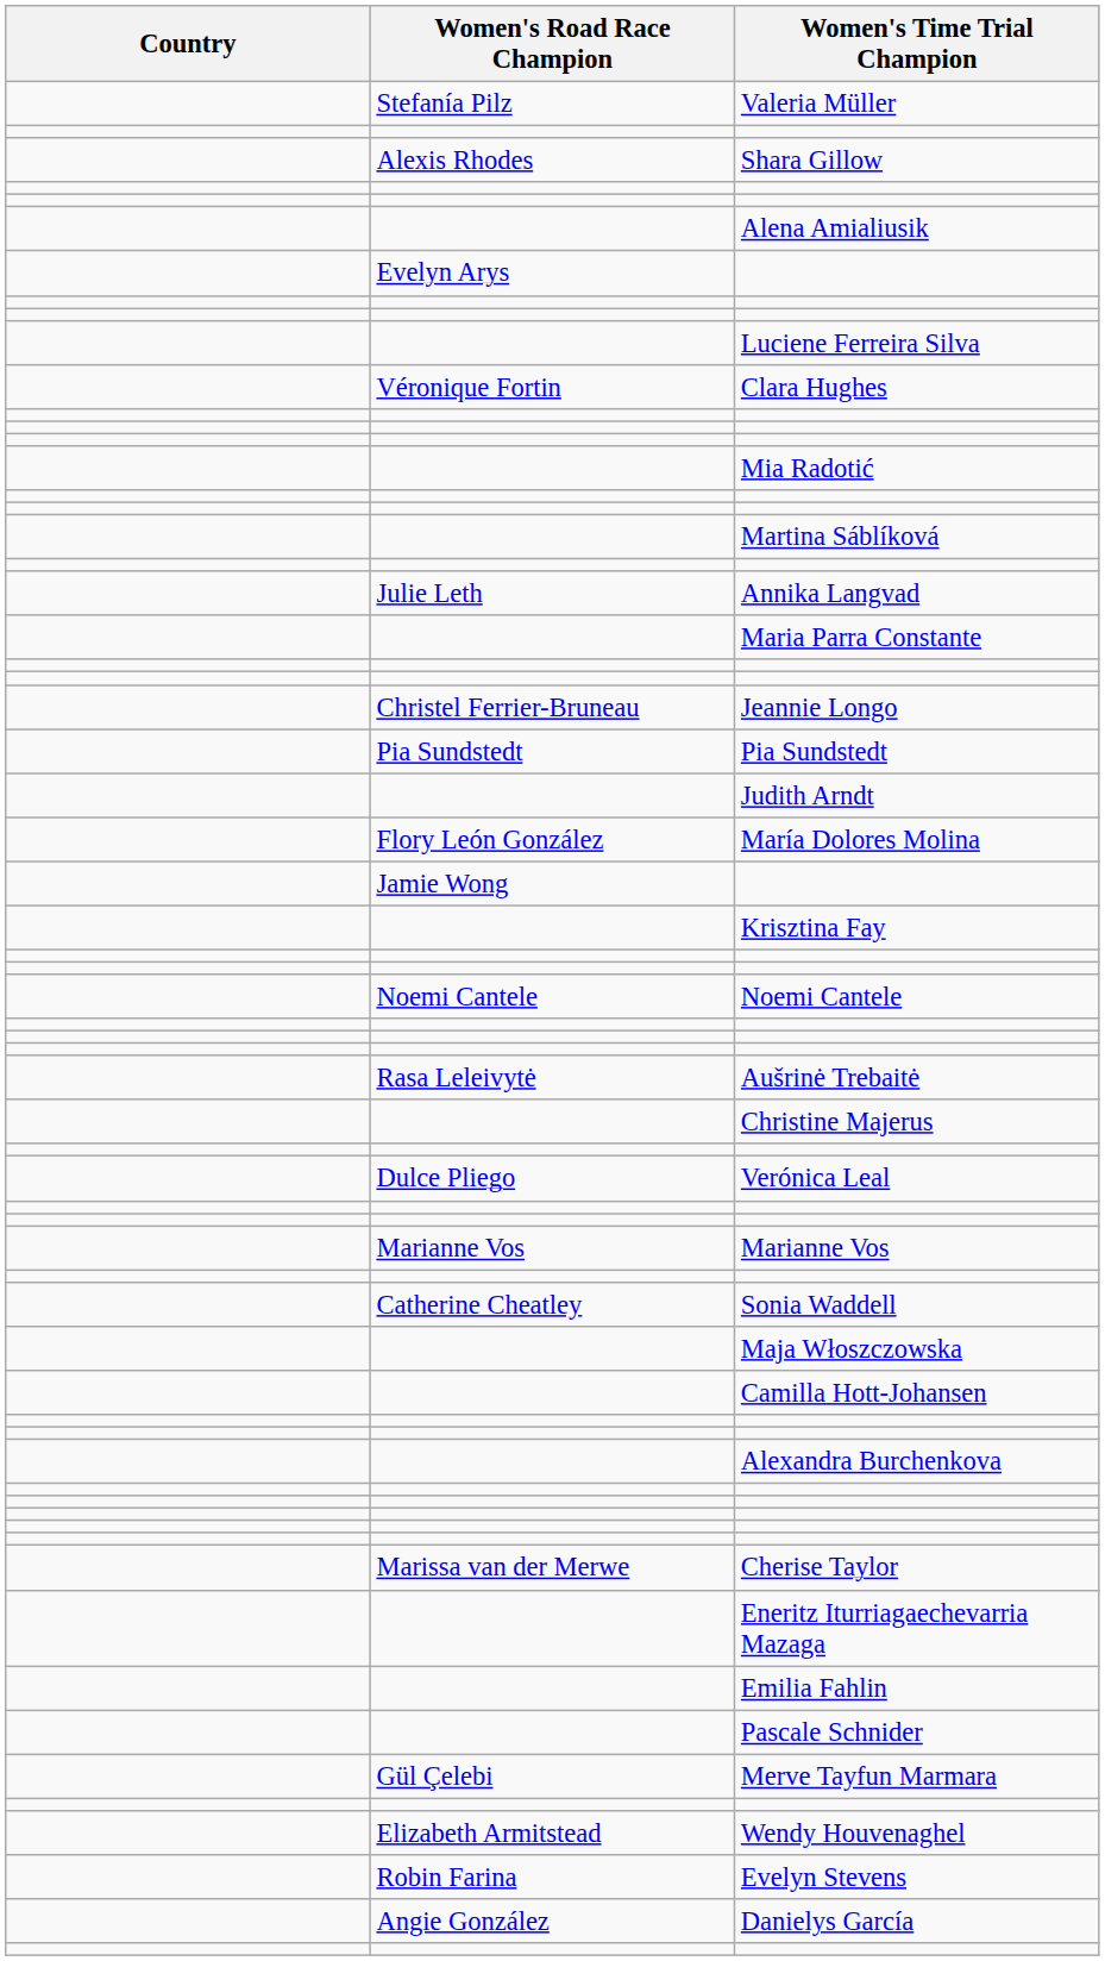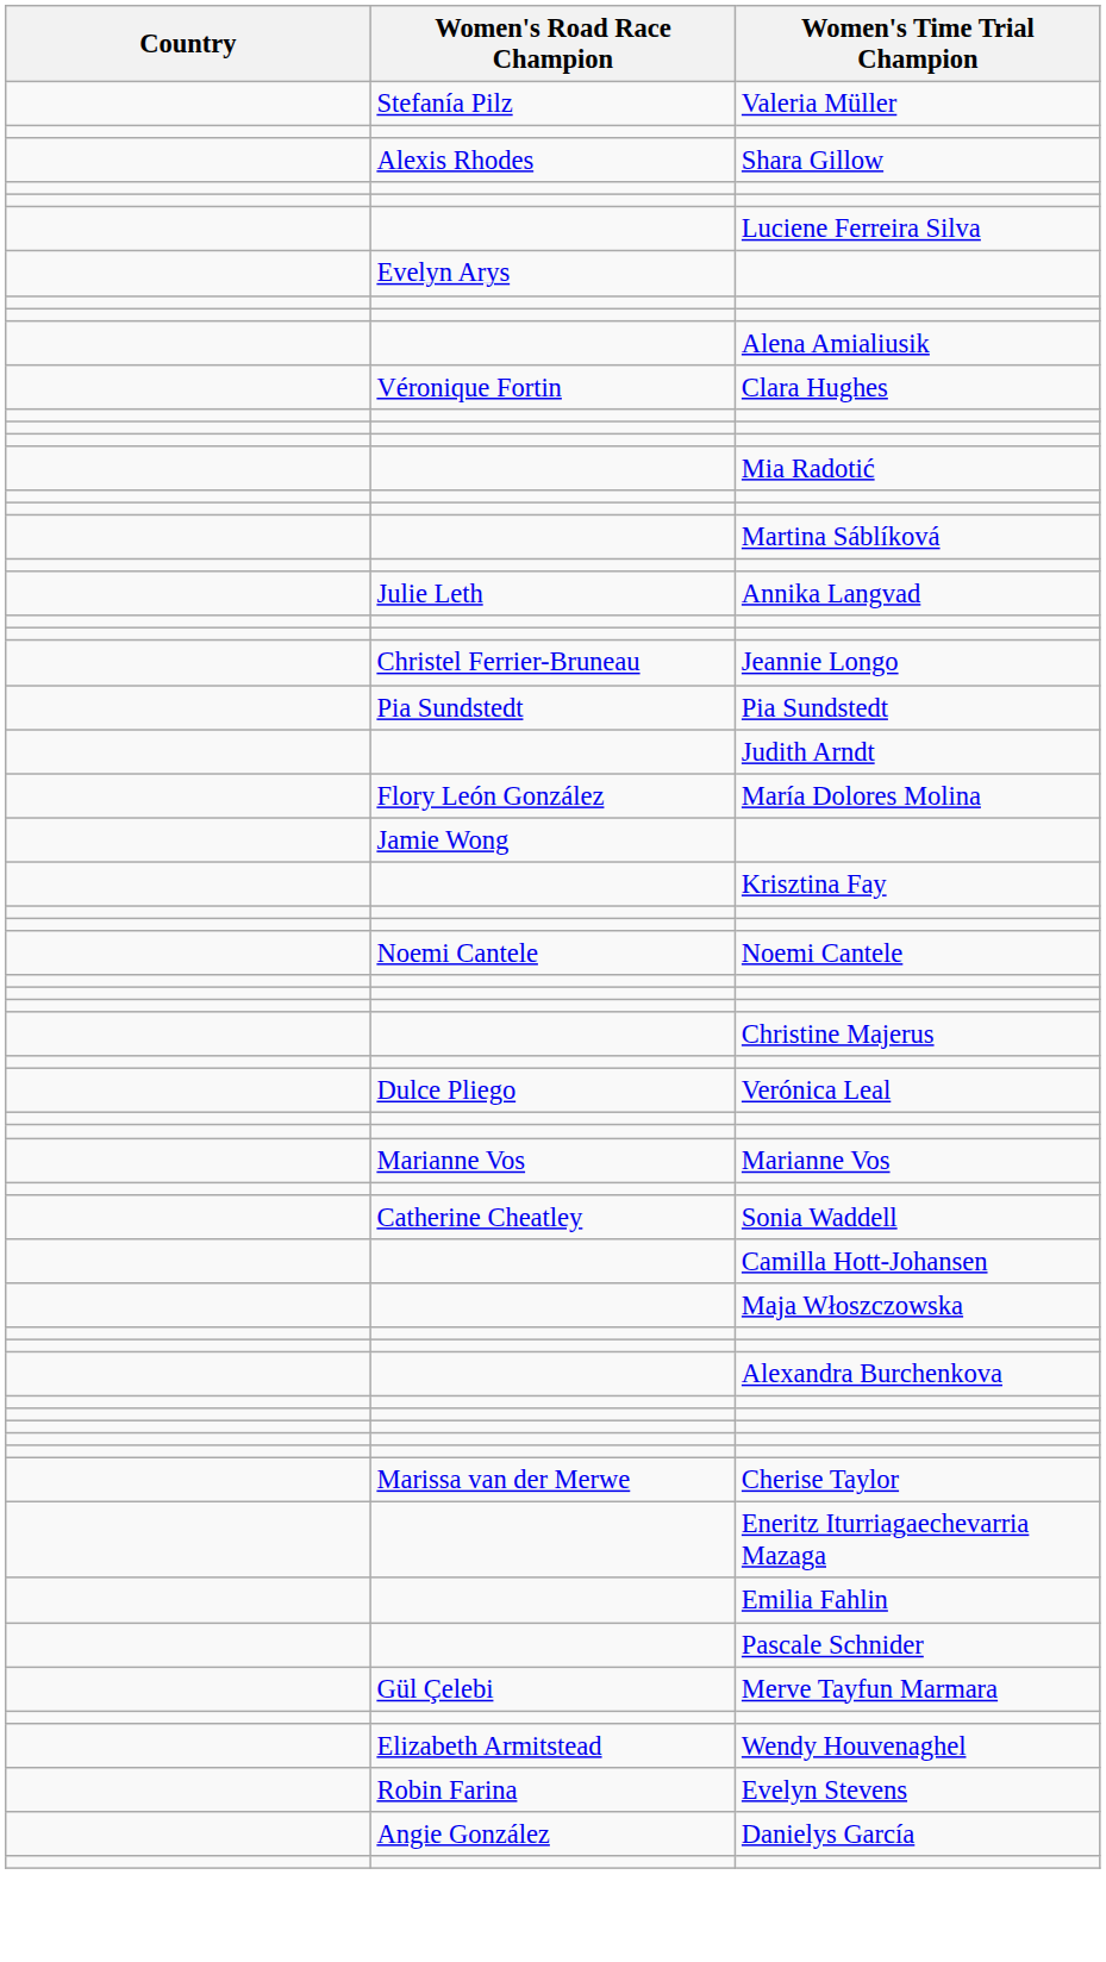 <table class="wikitable sortable" style="font-size: 95%;">
 <tr>
 <th width="200">Country</th>
 <th width="200">Women's Road Race Champion</th>
 <th width="200">Women's Time Trial Champion</th>
 </tr>
 <tr align="left" valign=top>
 <td></td>
 <td><a href='#'>Stefanía Pilz</a></td>
 <td><a href='#'>Valeria Müller</a></td>
 </tr>
 <tr align="left" valign=top>
 <td></td>
 <td></td>
 <td></td>
 </tr>
 <tr align="left" valign=top>
 <td></td>
 <td><a href='#'>Alexis Rhodes</a></td>
 <td><a href='#'>Shara Gillow</a></td>
 </tr>
 <tr align="left" valign=top>
 <td></td>
 <td></td>
 <td></td>
 </tr>
 <tr align="left" valign=top>
 <td></td>
 <td></td>
 <td></td>
 </tr>
 <tr align="left" valign=top>
 <td></td>
 <td></td>
-<td><a href='#'>Alena Amialiusik</a></td>
+<td><a href='#'>Luciene Ferreira Silva</a></td>
 </tr>
 <tr align="left" valign=top>
 <td></td>
 <td><a href='#'>Evelyn Arys</a></td>
 <td></td>
 </tr>
 <tr align="left" valign=top>
 <td></td>
 <td></td>
 <td></td>
 </tr>
 <tr align="left" valign=top>
 <td></td>
 <td></td>
 <td></td>
 </tr>
 <tr align="left" valign=top>
 <td></td>
 <td></td>
-<td><a href='#'>Luciene Ferreira Silva</a></td>
+<td><a href='#'>Alena Amialiusik</a></td>
 </tr>
 <tr align="left" valign=top>
 <td></td>
 <td><a href='#'>Véronique Fortin</a></td>
 <td><a href='#'>Clara Hughes</a></td>
 </tr>
 <tr align="left" valign=top>
 <td></td>
 <td></td>
 <td></td>
 </tr>
 <tr align="left" valign=top>
 <td></td>
 <td></td>
 <td></td>
 </tr>
 <tr align="left" valign=top>
 <td></td>
 <td></td>
 <td></td>
 </tr>
 <tr align="left" valign=top>
 <td></td>
 <td></td>
 <td><a href='#'>Mia Radotić</a></td>
 </tr>
 <tr align="left" valign=top>
 <td></td>
 <td></td>
 <td></td>
 </tr>
 <tr align="left" valign=top>
 <td></td>
 <td></td>
 <td></td>
 </tr>
 <tr align="left" valign=top>
 <td></td>
 <td></td>
 <td><a href='#'>Martina Sáblíková</a></td>
 </tr>
 <tr align="left" valign=top>
 <td></td>
 <td></td>
 <td></td>
 </tr>
 <tr align="left" valign=top>
 <td></td>
 <td><a href='#'>Julie Leth</a></td>
 <td><a href='#'>Annika Langvad</a></td>
-</tr>
-<tr align="left" valign=top>
-<td></td>
-<td></td>
-<td><a href='#'>Maria Parra Constante</a></td>
 </tr>
 <tr align="left" valign=top>
 <td></td>
 <td></td>
 <td></td>
 </tr>
 <tr align="left" valign=top>
 <td></td>
 <td></td>
 <td></td>
 </tr>
 <tr align="left" valign=top>
 <td></td>
 <td><a href='#'>Christel Ferrier-Bruneau</a></td>
 <td><a href='#'>Jeannie Longo</a></td>
 </tr>
 <tr align="left" valign=top>
 <td></td>
 <td><a href='#'>Pia Sundstedt</a></td>
 <td><a href='#'>Pia Sundstedt</a></td>
 </tr>
 <tr align="left" valign=top>
 <td></td>
 <td></td>
 <td><a href='#'>Judith Arndt</a></td>
 </tr>
 <tr align="left" valign=top>
 <td></td>
 <td><a href='#'>Flory León González</a></td>
 <td><a href='#'>María Dolores Molina</a></td>
 </tr>
 <tr align="left" valign=top>
 <td></td>
 <td><a href='#'>Jamie Wong</a></td>
 <td></td>
 </tr>
 <tr align="left" valign=top>
 <td></td>
 <td></td>
 <td><a href='#'>Krisztina Fay</a></td>
 </tr>
 <tr align="left" valign=top>
 <td></td>
 <td></td>
 <td></td>
 </tr>
 <tr align="left" valign=top>
 <td></td>
 <td></td>
 <td></td>
 </tr>
 <tr align="left" valign=top>
 <td></td>
 <td><a href='#'>Noemi Cantele</a></td>
 <td><a href='#'>Noemi Cantele</a></td>
 </tr>
 <tr align="left" valign=top>
 <td></td>
 <td></td>
 <td></td>
 </tr>
 <tr align="left" valign=top>
 <td></td>
 <td></td>
 <td></td>
 </tr>
 <tr align="left" valign=top>
 <td></td>
 <td></td>
 <td></td>
 </tr>
 <tr align="left" valign=top>
 <td></td>
-<td><a href='#'>Rasa Leleivytė</a></td>
-<td><a href='#'>Aušrinė Trebaitė</a></td>
-</tr>
-<tr align="left" valign=top>
-<td></td>
 <td></td>
 <td><a href='#'>Christine Majerus</a></td>
 </tr>
 <tr align="left" valign=top>
 <td></td>
 <td></td>
 <td></td>
 </tr>
 <tr align="left" valign=top>
 <td></td>
 <td><a href='#'>Dulce Pliego</a></td>
 <td><a href='#'>Verónica Leal</a></td>
 </tr>
 <tr align="left" valign=top>
 <td></td>
 <td></td>
 <td></td>
 </tr>
 <tr align="left" valign=top>
 <td></td>
 <td></td>
 <td></td>
 </tr>
 <tr align="left" valign=top>
 <td></td>
 <td><a href='#'>Marianne Vos</a></td>
 <td><a href='#'>Marianne Vos</a></td>
 </tr>
 <tr align="left" valign=top>
 <td></td>
 <td></td>
 <td></td>
 </tr>
 <tr align="left" valign=top>
 <td></td>
 <td><a href='#'>Catherine Cheatley</a></td>
 <td><a href='#'>Sonia Waddell</a></td>
 </tr>
 <tr align="left" valign=top>
 <td></td>
 <td></td>
-<td><a href='#'>Maja Włoszczowska</a></td>
+<td><a href='#'>Camilla Hott-Johansen</a></td>
 </tr>
 <tr align="left" valign=top>
 <td></td>
 <td></td>
-<td><a href='#'>Camilla Hott-Johansen</a></td>
+<td><a href='#'>Maja Włoszczowska</a></td>
 </tr>
 <tr align="left" valign=top>
 <td></td>
 <td></td>
 <td></td>
 </tr>
 <tr align="left" valign=top>
 <td></td>
 <td></td>
 <td></td>
 </tr>
 <tr align="left" valign=top>
 <td></td>
 <td></td>
 <td><a href='#'>Alexandra Burchenkova</a></td>
 </tr>
 <tr align="left" valign=top>
 <td></td>
 <td></td>
 <td></td>
 </tr>
 <tr align="left" valign=top>
 <td></td>
 <td></td>
 <td></td>
 </tr>
 <tr align="left" valign=top>
 <td></td>
 <td></td>
 <td></td>
 </tr>
 <tr align="left" valign=top>
 <td></td>
 <td></td>
 <td></td>
 </tr>
 <tr align="left" valign=top>
 <td></td>
 <td></td>
 <td></td>
 </tr>
 <tr align="left" valign=top>
 <td></td>
 <td><a href='#'>Marissa van der Merwe</a></td>
 <td><a href='#'>Cherise Taylor</a></td>
 </tr>
 <tr align="left" valign=top>
 <td></td>
 <td></td>
 <td><a href='#'>Eneritz Iturriagaechevarria Mazaga</a></td>
 </tr>
 <tr align="left" valign=top>
 <td></td>
 <td></td>
 <td><a href='#'>Emilia Fahlin</a></td>
 </tr>
 <tr align="left" valign=top>
 <td></td>
 <td></td>
 <td><a href='#'>Pascale Schnider</a></td>
 </tr>
 <tr align="left" valign=top>
 <td></td>
 <td><a href='#'>Gül Çelebi</a></td>
 <td><a href='#'>Merve Tayfun Marmara</a></td>
 </tr>
 <tr align="left" valign=top>
 <td></td>
 <td></td>
 <td></td>
 </tr>
 <tr align="left" valign=top>
 <td></td>
 <td><a href='#'>Elizabeth Armitstead</a></td>
 <td><a href='#'>Wendy Houvenaghel</a></td>
 </tr>
 <tr align="left" valign=top>
 <td></td>
 <td><a href='#'>Robin Farina</a></td>
 <td><a href='#'>Evelyn Stevens</a></td>
 </tr>
 <tr align="left" valign=top>
 <td></td>
 <td><a href='#'>Angie González</a></td>
 <td><a href='#'>Danielys García</a></td>
 </tr>
 <tr align="left" valign=top>
 <td></td>
 <td></td>
 <td></td>
 </tr>
 </table>
